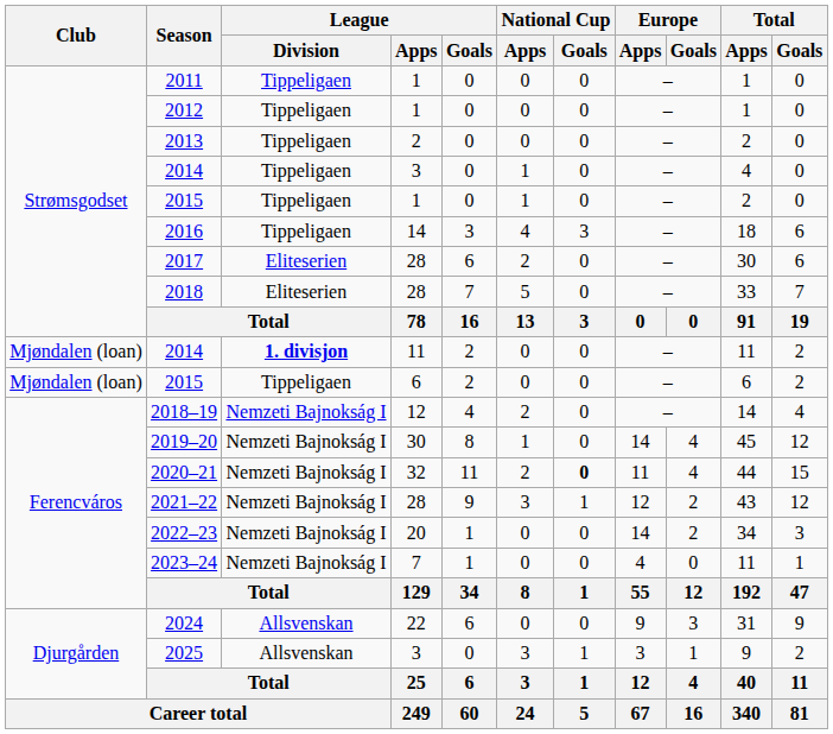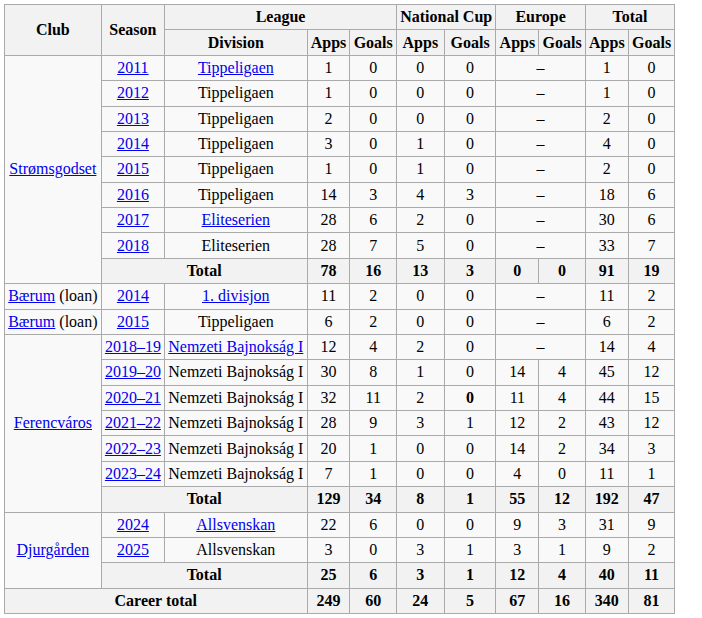 <table class="wikitable" style="text-align:center">
 <tr>
 <th rowspan="2">Club</th>
 <th rowspan="2">Season</th>
 <th colspan="3">League</th>
 <th colspan="2">National Cup</th>
 <th colspan="2">Europe</th>
 <th colspan="2">Total</th>
 </tr>
 <tr>
 <th>Division</th>
 <th>Apps</th>
 <th>Goals</th>
 <th>Apps</th>
 <th>Goals</th>
 <th>Apps</th>
 <th>Goals</th>
 <th>Apps</th>
 <th>Goals</th>
 </tr>
 <tr>
 <td rowspan="9"><a href='#'>Strømsgodset</a></td>
 <td><a href='#'>2011</a></td>
 <td><a href='#'>Tippeligaen</a></td>
 <td>1</td>
 <td>0</td>
 <td>0</td>
 <td>0</td>
 <td colspan="2">–</td>
 <td>1</td>
 <td>0</td>
 </tr>
 <tr>
 <td><a href='#'>2012</a></td>
 <td>Tippeligaen</td>
 <td>1</td>
 <td>0</td>
 <td>0</td>
 <td>0</td>
 <td colspan="2">–</td>
 <td>1</td>
 <td>0</td>
 </tr>
 <tr>
 <td><a href='#'>2013</a></td>
 <td>Tippeligaen</td>
 <td>2</td>
 <td>0</td>
 <td>0</td>
 <td>0</td>
 <td colspan="2">–</td>
 <td>2</td>
 <td>0</td>
 </tr>
 <tr>
 <td><a href='#'>2014</a></td>
 <td>Tippeligaen</td>
 <td>3</td>
 <td>0</td>
 <td>1</td>
 <td>0</td>
 <td colspan="2">–</td>
 <td>4</td>
 <td>0</td>
 </tr>
 <tr>
 <td><a href='#'>2015</a></td>
 <td>Tippeligaen</td>
 <td>1</td>
 <td>0</td>
 <td>1</td>
 <td>0</td>
 <td colspan="2">–</td>
 <td>2</td>
 <td>0</td>
 </tr>
 <tr>
 <td><a href='#'>2016</a></td>
 <td>Tippeligaen</td>
 <td>14</td>
 <td>3</td>
 <td>4</td>
 <td>3</td>
 <td colspan="2">–</td>
 <td>18</td>
 <td>6</td>
 </tr>
 <tr>
 <td><a href='#'>2017</a></td>
 <td><a href='#'>Eliteserien</a></td>
 <td>28</td>
 <td>6</td>
 <td>2</td>
 <td>0</td>
 <td colspan="2">–</td>
 <td>30</td>
 <td>6</td>
 </tr>
 <tr>
 <td><a href='#'>2018</a></td>
 <td>Eliteserien</td>
 <td>28</td>
 <td>7</td>
 <td>5</td>
 <td>0</td>
 <td colspan="2">–</td>
 <td>33</td>
 <td>7</td>
 </tr>
 <tr>
 <th colspan="2">Total</th>
 <th>78</th>
 <th>16</th>
 <th>13</th>
 <th>3</th>
 <th>0</th>
 <th>0</th>
 <th>91</th>
 <th>19</th>
 </tr>
 <tr>
-<td><a href='#'>Mjøndalen</a> (loan)</td>
+<td><a href='#'>Bærum</a> (loan)</td>
 <td><a href='#'>2014</a></td>
-<td><strong><a href='#'>1. divisjon</a></strong></td>
+<td><a href='#'>1. divisjon</a></td>
 <td>11</td>
 <td>2</td>
 <td>0</td>
 <td>0</td>
 <td colspan="2">–</td>
 <td>11</td>
 <td>2</td>
 </tr>
 <tr>
-<td><a href='#'>Mjøndalen</a> (loan)</td>
+<td><a href='#'>Bærum</a> (loan)</td>
 <td><a href='#'>2015</a></td>
 <td>Tippeligaen</td>
 <td>6</td>
 <td>2</td>
 <td>0</td>
 <td>0</td>
 <td colspan="2">–</td>
 <td>6</td>
 <td>2</td>
 </tr>
 <tr>
 <td rowspan="7"><a href='#'>Ferencváros</a></td>
 <td><a href='#'>2018–19</a></td>
 <td><a href='#'>Nemzeti Bajnokság I</a></td>
 <td>12</td>
 <td>4</td>
 <td>2</td>
 <td>0</td>
 <td colspan="2">–</td>
 <td>14</td>
 <td>4</td>
 </tr>
 <tr>
 <td><a href='#'>2019–20</a></td>
 <td>Nemzeti Bajnokság I</td>
 <td>30</td>
 <td>8</td>
 <td>1</td>
 <td>0</td>
 <td>14</td>
 <td>4</td>
 <td>45</td>
 <td>12</td>
 </tr>
 <tr>
 <td><a href='#'>2020–21</a></td>
 <td>Nemzeti Bajnokság I</td>
 <td>32</td>
 <td>11</td>
 <td>2</td>
 <td><strong>0</strong></td>
 <td>11</td>
 <td>4</td>
 <td>44</td>
 <td>15</td>
 </tr>
 <tr>
 <td><a href='#'>2021–22</a></td>
 <td>Nemzeti Bajnokság I</td>
 <td>28</td>
 <td>9</td>
 <td>3</td>
 <td>1</td>
 <td>12</td>
 <td>2</td>
 <td>43</td>
 <td>12</td>
 </tr>
 <tr>
 <td><a href='#'>2022–23</a></td>
 <td>Nemzeti Bajnokság I</td>
 <td>20</td>
 <td>1</td>
 <td>0</td>
 <td>0</td>
 <td>14</td>
 <td>2</td>
 <td>34</td>
 <td>3</td>
 </tr>
 <tr>
 <td><a href='#'>2023–24</a></td>
 <td>Nemzeti Bajnokság I</td>
 <td>7</td>
 <td>1</td>
 <td>0</td>
 <td>0</td>
 <td>4</td>
 <td>0</td>
 <td>11</td>
 <td>1</td>
 </tr>
 <tr>
 <th colspan="2">Total</th>
 <th>129</th>
 <th>34</th>
 <th>8</th>
 <th>1</th>
 <th>55</th>
 <th>12</th>
 <th>192</th>
 <th>47</th>
 </tr>
 <tr>
 <td rowspan="3"><a href='#'>Djurgården</a></td>
 <td><a href='#'>2024</a></td>
 <td><a href='#'>Allsvenskan</a></td>
 <td>22</td>
 <td>6</td>
 <td>0</td>
 <td>0</td>
 <td>9</td>
 <td>3</td>
 <td>31</td>
 <td>9</td>
 </tr>
 <tr>
 <td><a href='#'>2025</a></td>
 <td>Allsvenskan</td>
 <td>3</td>
 <td>0</td>
 <td>3</td>
 <td>1</td>
 <td>3</td>
 <td>1</td>
 <td>9</td>
 <td>2</td>
 </tr>
 <tr>
 <th colspan="2">Total</th>
 <th>25</th>
 <th>6</th>
 <th>3</th>
 <th>1</th>
 <th>12</th>
 <th>4</th>
 <th>40</th>
 <th>11</th>
 </tr>
 <tr>
 <th colspan="3">Career total</th>
 <th>249</th>
 <th>60</th>
 <th>24</th>
 <th>5</th>
 <th>67</th>
 <th>16</th>
 <th>340</th>
 <th>81</th>
 </tr>
 </table>
